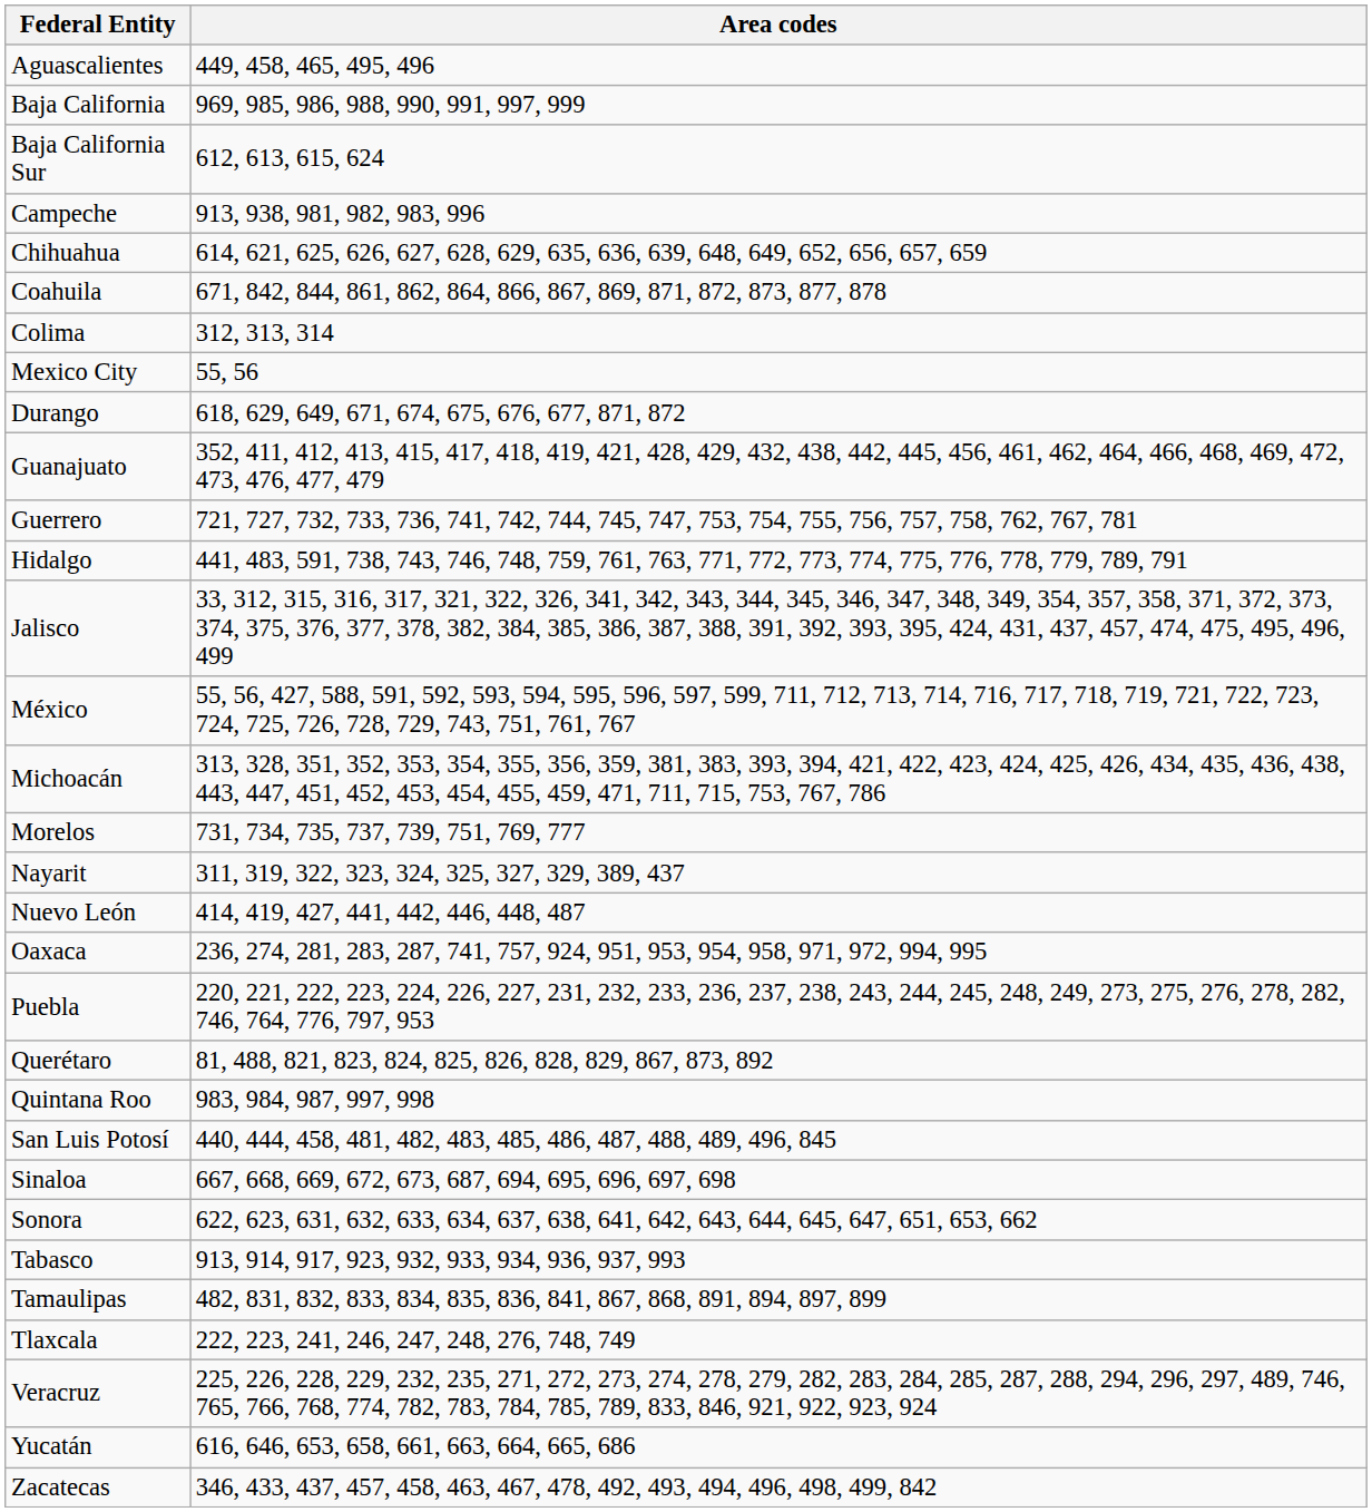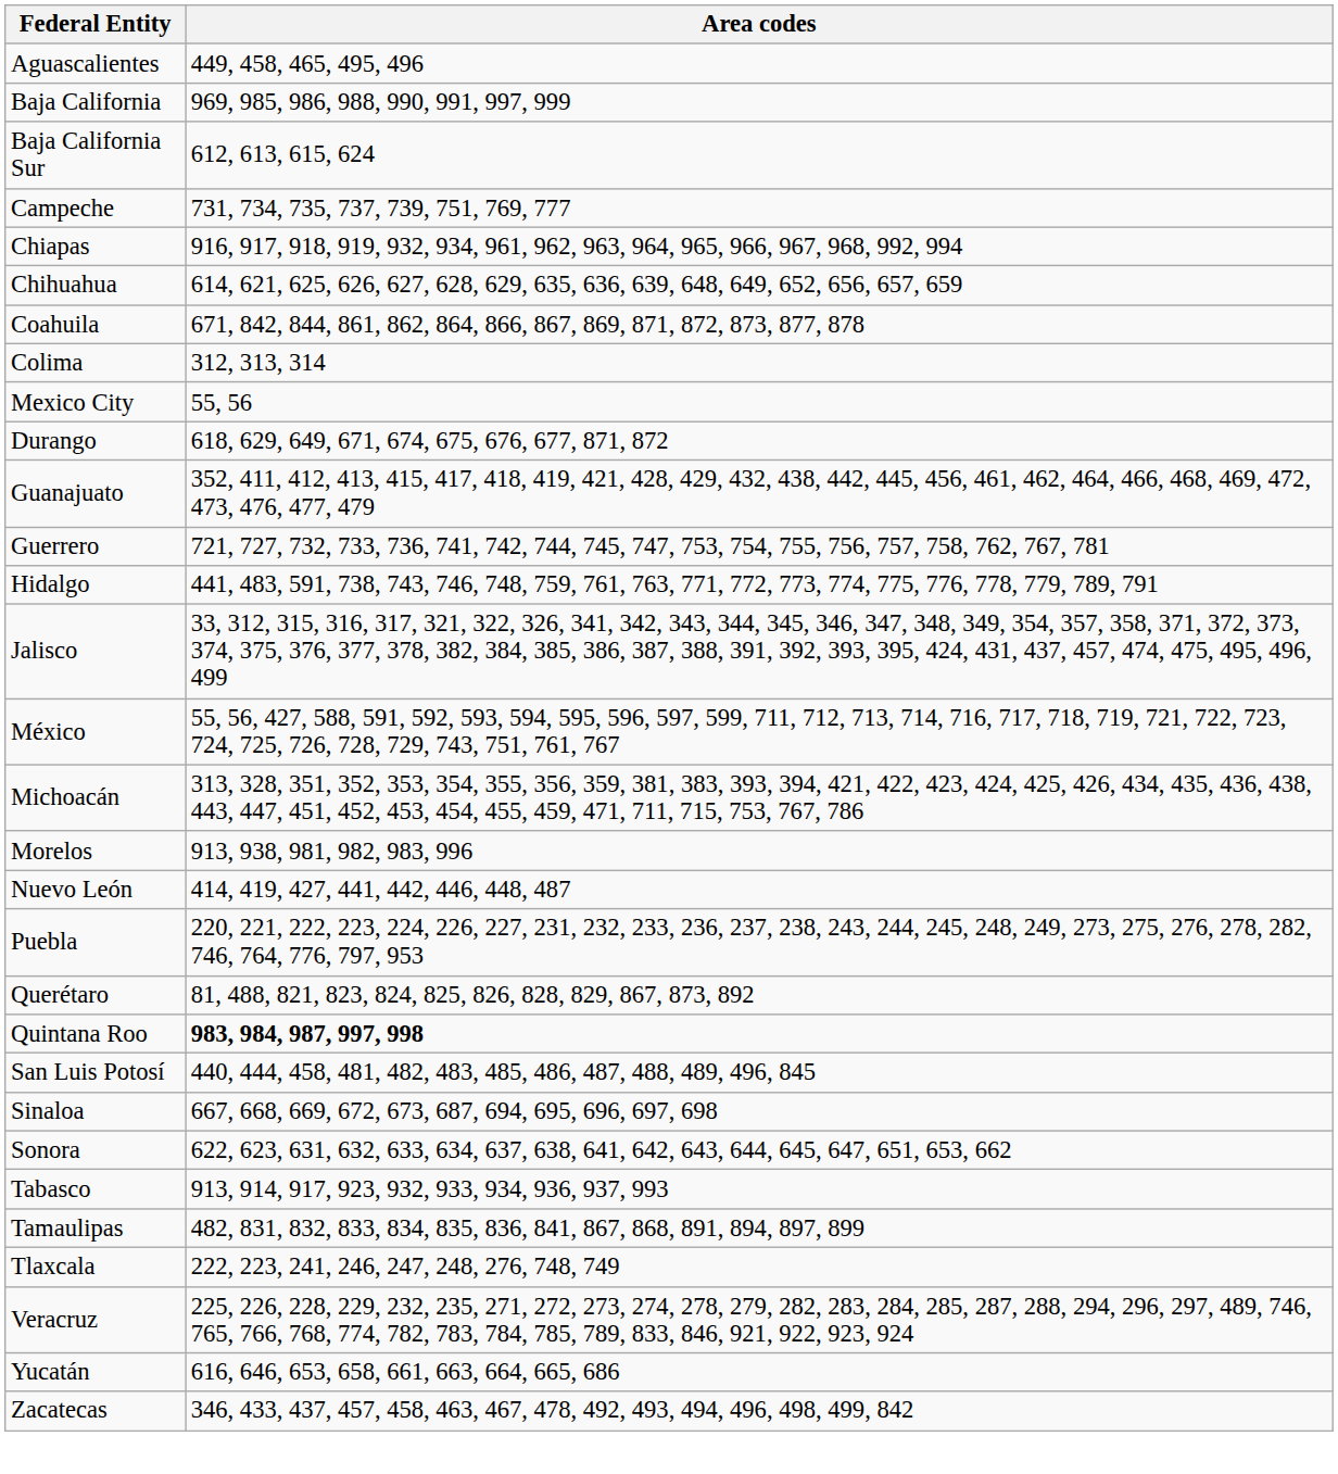 <table class="wikitable">
 <tr>
 <th>Federal Entity</th>
 <th>Area codes</th>
 </tr>
 <tr>
 <td>Aguascalientes</td>
 <td>449, 458, 465, 495, 496</td>
 </tr>
 <tr>
 <td>Baja California</td>
 <td>969, 985, 986, 988, 990, 991, 997, 999</td>
 </tr>
 <tr>
 <td>Baja California Sur</td>
 <td>612, 613, 615, 624</td>
 </tr>
 <tr>
 <td>Campeche</td>
-<td>913, 938, 981, 982, 983, 996</td>
+<td>731, 734, 735, 737, 739, 751, 769, 777</td>
+</tr>
+<tr>
+<td>Chiapas</td>
+<td>916, 917, 918, 919, 932, 934, 961, 962, 963, 964, 965, 966, 967, 968,  992, 994</td>
 </tr>
 <tr>
 <td>Chihuahua</td>
 <td>614, 621, 625, 626, 627, 628, 629, 635, 636, 639, 648, 649, 652, 656,  657, 659</td>
 </tr>
 <tr>
 <td>Coahuila</td>
 <td>671, 842, 844, 861, 862, 864, 866, 867, 869, 871, 872, 873, 877, 878</td>
 </tr>
 <tr>
 <td>Colima</td>
 <td>312, 313, 314</td>
 </tr>
 <tr>
 <td>Mexico City</td>
 <td>55, 56</td>
 </tr>
 <tr>
 <td>Durango</td>
 <td>618, 629, 649, 671, 674, 675, 676, 677, 871, 872</td>
 </tr>
 <tr>
 <td>Guanajuato</td>
 <td>352, 411, 412, 413, 415, 417, 418, 419, 421, 428, 429, 432, 438, 442,  445, 456, 461, 462, 464, 466, 468, 469, 472, 473, 476, 477, 479</td>
 </tr>
 <tr>
 <td>Guerrero</td>
 <td>721, 727, 732, 733, 736, 741, 742, 744, 745, 747, 753, 754, 755, 756,  757, 758, 762, 767, 781</td>
 </tr>
 <tr>
 <td>Hidalgo</td>
 <td>441, 483, 591, 738, 743, 746, 748, 759, 761, 763, 771, 772, 773, 774,  775, 776, 778, 779, 789, 791</td>
 </tr>
 <tr>
 <td>Jalisco</td>
 <td>33, 312, 315, 316, 317, 321, 322, 326, 341, 342, 343, 344, 345, 346, 347,  348, 349, 354, 357, 358, 371, 372, 373, 374, 375, 376, 377, 378, 382, 384,  385, 386, 387, 388, 391, 392, 393, 395, 424, 431, 437, 457, 474, 475, 495,  496, 499</td>
 </tr>
 <tr>
 <td>México</td>
 <td>55, 56, 427, 588, 591, 592, 593, 594, 595, 596, 597, 599, 711, 712, 713,  714, 716, 717, 718, 719, 721, 722, 723, 724, 725, 726, 728, 729, 743, 751,  761, 767</td>
 </tr>
 <tr>
 <td>Michoacán</td>
 <td>313, 328, 351, 352, 353, 354, 355, 356, 359, 381, 383, 393, 394, 421,  422, 423, 424, 425, 426, 434, 435, 436, 438, 443, 447, 451, 452, 453, 454,  455, 459, 471, 711, 715, 753, 767, 786</td>
 </tr>
 <tr>
 <td>Morelos</td>
-<td>731, 734, 735, 737, 739, 751, 769, 777</td>
-</tr>
-<tr>
-<td>Nayarit</td>
-<td>311, 319, 322, 323, 324, 325, 327, 329, 389, 437</td>
+<td>913, 938, 981, 982, 983, 996</td>
 </tr>
 <tr>
 <td>Nuevo León</td>
 <td>414, 419, 427, 441, 442, 446, 448, 487</td>
-</tr>
-<tr>
-<td>Oaxaca</td>
-<td>236, 274, 281, 283, 287, 741, 757, 924, 951, 953, 954, 958, 971, 972,  994, 995</td>
 </tr>
 <tr>
 <td>Puebla</td>
 <td>220, 221, 222, 223, 224, 226, 227, 231, 232, 233, 236, 237, 238, 243, 244,  245, 248, 249, 273, 275, 276, 278, 282, 746, 764, 776, 797, 953</td>
 </tr>
 <tr>
 <td>Querétaro</td>
 <td>81, 488, 821, 823, 824, 825, 826, 828, 829, 867, 873, 892</td>
 </tr>
 <tr>
 <td>Quintana Roo</td>
-<td>983, 984, 987, 997, 998</td>
+<td><strong>983, 984, 987, 997, 998</strong></td>
 </tr>
 <tr>
 <td>San Luis Potosí</td>
 <td>440, 444, 458, 481, 482, 483, 485, 486, 487, 488, 489, 496, 845</td>
 </tr>
 <tr>
 <td>Sinaloa</td>
 <td>667, 668, 669, 672, 673, 687, 694, 695, 696, 697, 698</td>
 </tr>
 <tr>
 <td>Sonora</td>
 <td>622, 623, 631, 632, 633, 634, 637, 638, 641, 642, 643, 644, 645, 647,  651, 653, 662</td>
 </tr>
 <tr>
 <td>Tabasco</td>
 <td>913, 914, 917, 923, 932, 933, 934, 936, 937, 993</td>
 </tr>
 <tr>
 <td>Tamaulipas</td>
 <td>482, 831, 832, 833, 834, 835, 836, 841, 867, 868, 891, 894, 897, 899</td>
 </tr>
 <tr>
 <td>Tlaxcala</td>
 <td>222, 223, 241, 246, 247, 248, 276, 748, 749</td>
 </tr>
 <tr>
 <td>Veracruz</td>
 <td>225, 226, 228, 229, 232, 235, 271, 272, 273, 274, 278, 279, 282, 283,  284, 285, 287, 288, 294, 296, 297, 489, 746, 765, 766, 768, 774, 782, 783,  784, 785, 789, 833, 846, 921, 922, 923, 924</td>
 </tr>
 <tr>
 <td>Yucatán</td>
 <td>616, 646, 653, 658, 661, 663, 664, 665, 686</td>
 </tr>
 <tr>
 <td>Zacatecas</td>
 <td>346, 433, 437, 457, 458, 463, 467, 478, 492, 493, 494, 496, 498, 499, 842</td>
 </tr>
 </table>
